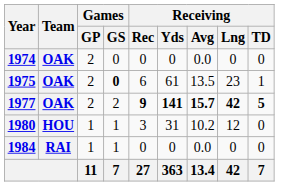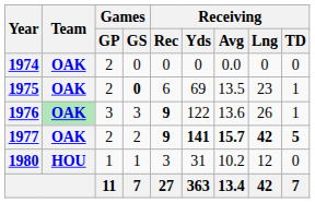 <table class="wikitable" style="text-align:center">
 <tr>
 <th rowspan="2">Year</th>
 <th rowspan="2">Team</th>
 <th colspan="2">Games</th>
 <th colspan="5">Receiving</th>
 </tr>
 <tr>
 <th>GP</th>
 <th>GS</th>
 <th>Rec</th>
 <th>Yds</th>
 <th>Avg</th>
 <th>Lng</th>
 <th>TD</th>
 </tr>
 <tr>
 <th><a href='#'>1974</a></th>
 <th><a href='#'>OAK</a></th>
 <td>2</td>
 <td>0</td>
 <td>0</td>
 <td>0</td>
 <td>0.0</td>
 <td>0</td>
 <td>0</td>
 </tr>
 <tr>
 <th><a href='#'>1975</a></th>
 <th><a href='#'>OAK</a></th>
 <td>2</td>
 <td><strong>0</strong></td>
 <td>6</td>
-<td>61</td>
+<td>69</td>
 <td>13.5</td>
 <td>23</td>
+<td>1</td>
+</tr>
+<tr>
+<th><a href='#'>1976</a></th>
+<th style="background:#afe6ba; width:3em;"><a href='#'>OAK</a></th>
+<td>3</td>
+<td>3</td>
+<td><strong>9</strong></td>
+<td>122</td>
+<td>13.6</td>
+<td>26</td>
 <td>1</td>
 </tr>
 <tr>
 <th><a href='#'>1977</a></th>
 <th><a href='#'>OAK</a></th>
 <td>2</td>
 <td>2</td>
 <td><strong>9</strong></td>
 <td><strong>141</strong></td>
 <td><strong>15.7</strong></td>
 <td><strong>42</strong></td>
 <td><strong>5</strong></td>
 </tr>
 <tr>
 <th><a href='#'>1980</a></th>
 <th><a href='#'>HOU</a></th>
 <td>1</td>
 <td>1</td>
 <td>3</td>
 <td>31</td>
 <td>10.2</td>
 <td>12</td>
 <td>0</td>
 </tr>
 <tr>
-<th><a href='#'>1984</a></th>
-<th><a href='#'>RAI</a></th>
-<td>1</td>
-<td>1</td>
-<td>0</td>
-<td>0</td>
-<td>0.0</td>
-<td>0</td>
-<td>0</td>
-</tr>
-<tr>
 <th colspan="2"></th>
 <th>11</th>
 <th>7</th>
 <th>27</th>
 <th>363</th>
 <th>13.4</th>
 <th>42</th>
 <th>7</th>
 </tr>
 </table>
